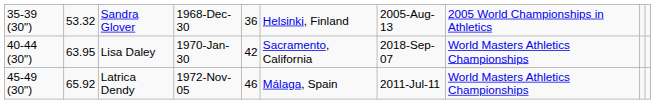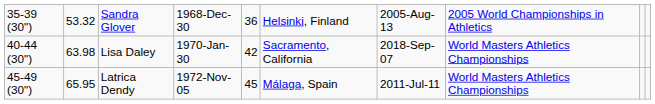 <table class="wikitable" style="font-size:95%; width: 95%">
 <tr>
 <td>35-39 (30")</td>
 <td>53.32</td>
 <td><a href='#'>Sandra Glover</a></td>
 <td>1968-Dec-30</td>
 <td>36</td>
 <td><a href='#'>Helsinki</a>, Finland</td>
 <td>2005-Aug-13</td>
 <td><a href='#'>2005 World Championships in Athletics</a></td>
 <td></td>
 <td></td>
 </tr>
 <tr>
 <td>40-44 (30")</td>
-<td>63.95</td>
+<td>63.98</td>
 <td>Lisa Daley</td>
 <td>1970-Jan-30</td>
 <td>42</td>
 <td><a href='#'>Sacramento</a>, California</td>
 <td>2018-Sep-07</td>
 <td><a href='#'>World Masters Athletics Championships</a></td>
 <td></td>
 <td></td>
 </tr>
 <tr>
 <td>45-49 (30")</td>
-<td>65.92</td>
+<td>65.95</td>
 <td>Latrica Dendy</td>
 <td>1972-Nov-05</td>
-<td>46</td>
+<td>45</td>
 <td><a href='#'>Málaga</a>, Spain</td>
 <td>2011-Jul-11</td>
 <td><a href='#'>World Masters Athletics Championships</a></td>
 <td></td>
 <td></td>
 </tr>
 </table>
